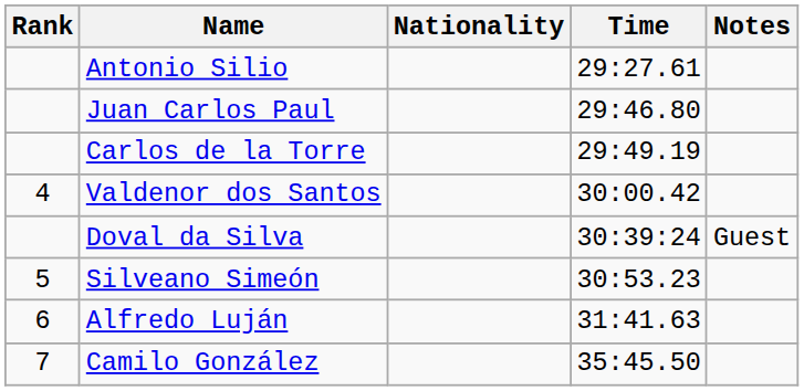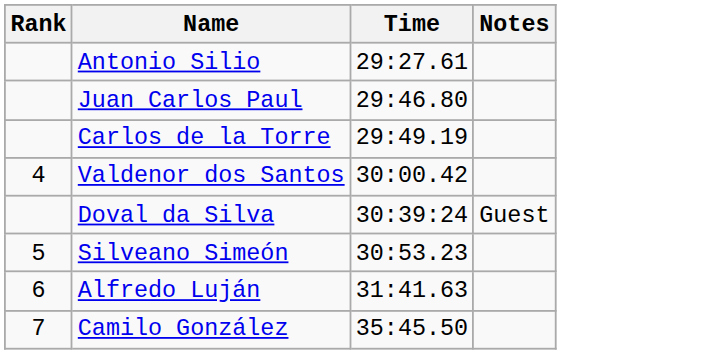 <table class="wikitable sortable" style="text-align:center">
 <tr>
 <th>Rank</th>
 <th>Name</th>
-<th>Nationality</th>
 <th>Time</th>
 <th>Notes</th>
 </tr>
 <tr>
 <td align=center></td>
 <td align=left><a href='#'>Antonio Silio</a></td>
-<td align=left></td>
 <td>29:27.61</td>
 <td></td>
 </tr>
 <tr>
 <td align=center></td>
 <td align=left><a href='#'>Juan Carlos Paul</a></td>
-<td align=left></td>
 <td>29:46.80</td>
 <td></td>
 </tr>
 <tr>
 <td align=center></td>
 <td align=left><a href='#'>Carlos de la Torre</a></td>
-<td align=left></td>
 <td>29:49.19</td>
 <td></td>
 </tr>
 <tr>
 <td align=center>4</td>
 <td align=left><a href='#'>Valdenor dos Santos</a></td>
-<td align=left></td>
 <td>30:00.42</td>
 <td></td>
 </tr>
 <tr>
 <td align=center></td>
 <td align=left><a href='#'>Doval da Silva</a></td>
-<td align=left></td>
 <td>30:39:24</td>
 <td>Guest</td>
 </tr>
 <tr>
 <td align=center>5</td>
 <td align=left><a href='#'>Silveano Simeón</a></td>
-<td align=left></td>
 <td>30:53.23</td>
 <td></td>
 </tr>
 <tr>
 <td align=center>6</td>
 <td align=left><a href='#'>Alfredo Luján</a></td>
-<td align=left></td>
 <td>31:41.63</td>
 <td></td>
 </tr>
 <tr>
 <td align=center>7</td>
 <td align=left><a href='#'>Camilo González</a></td>
-<td align=left></td>
 <td>35:45.50</td>
 <td></td>
 </tr>
 </table>
